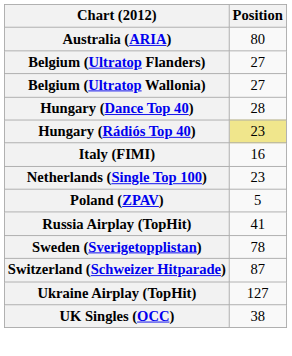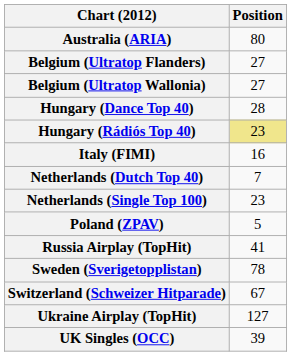 <table class="wikitable sortable plainrowheaders" style="text-align:center;">
 <tr>
 <th scope="col">Chart (2012)</th>
 <th scope="col">Position</th>
 </tr>
 <tr>
 <th scope="row">Australia (<a href='#'>ARIA</a>)</th>
 <td>80</td>
 </tr>
 <tr>
 <th scope="row">Belgium (<a href='#'>Ultratop</a> Flanders)</th>
 <td>27</td>
 </tr>
 <tr>
 <th scope="row">Belgium (<a href='#'>Ultratop</a> Wallonia)</th>
 <td>27</td>
 </tr>
 <tr>
 <th scope="row">Hungary (<a href='#'>Dance Top 40</a>)</th>
 <td>28</td>
 </tr>
 <tr>
 <th scope="row">Hungary (<a href='#'>Rádiós Top 40</a>)</th>
 <td style="background: khaki;">23</td>
 </tr>
 <tr>
 <th scope="row">Italy (FIMI)</th>
 <td>16</td>
 </tr>
 <tr>
+<th scope="row">Netherlands (<a href='#'>Dutch Top 40</a>)</th>
+<td>7</td>
+</tr>
+<tr>
 <th scope="row">Netherlands (<a href='#'>Single Top 100</a>)</th>
 <td>23</td>
 </tr>
 <tr>
 <th scope="row">Poland (<a href='#'>ZPAV</a>)</th>
 <td>5</td>
 </tr>
 <tr>
 <th scope="row">Russia Airplay (TopHit)</th>
 <td style="text-align:center;">41</td>
 </tr>
 <tr>
 <th scope="row">Sweden (<a href='#'>Sverigetopplistan</a>)</th>
 <td>78</td>
 </tr>
 <tr>
 <th scope="row">Switzerland (<a href='#'>Schweizer Hitparade</a>)</th>
-<td>87</td>
+<td>67</td>
 </tr>
 <tr>
 <th scope="row">Ukraine Airplay (TopHit)</th>
 <td style="text-align:center;">127</td>
 </tr>
 <tr>
 <th scope="row">UK Singles (<a href='#'>OCC</a>)</th>
-<td>38</td>
+<td>39</td>
 </tr>
 </table>
